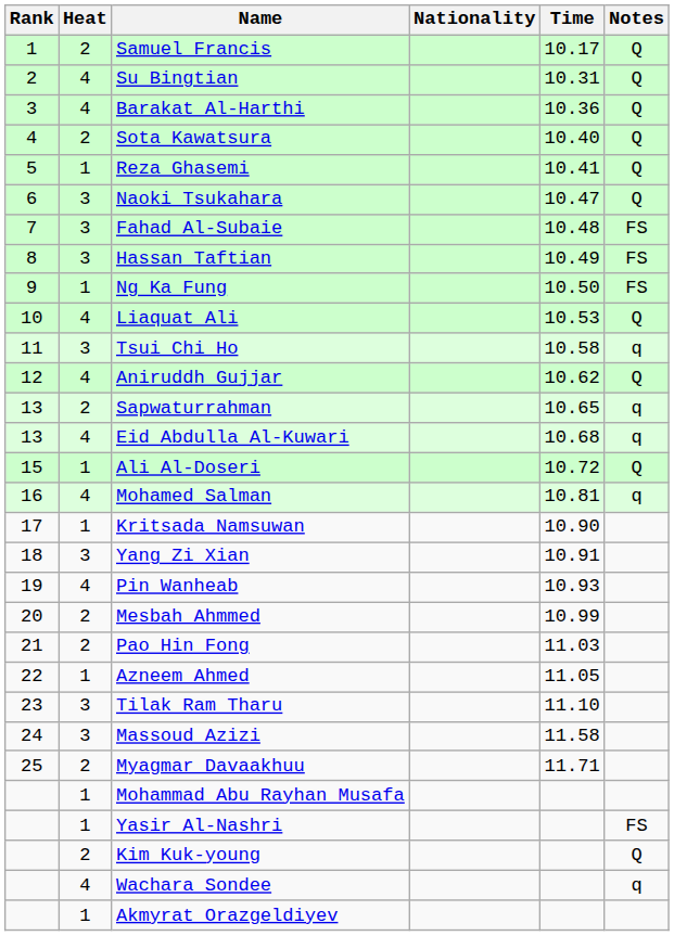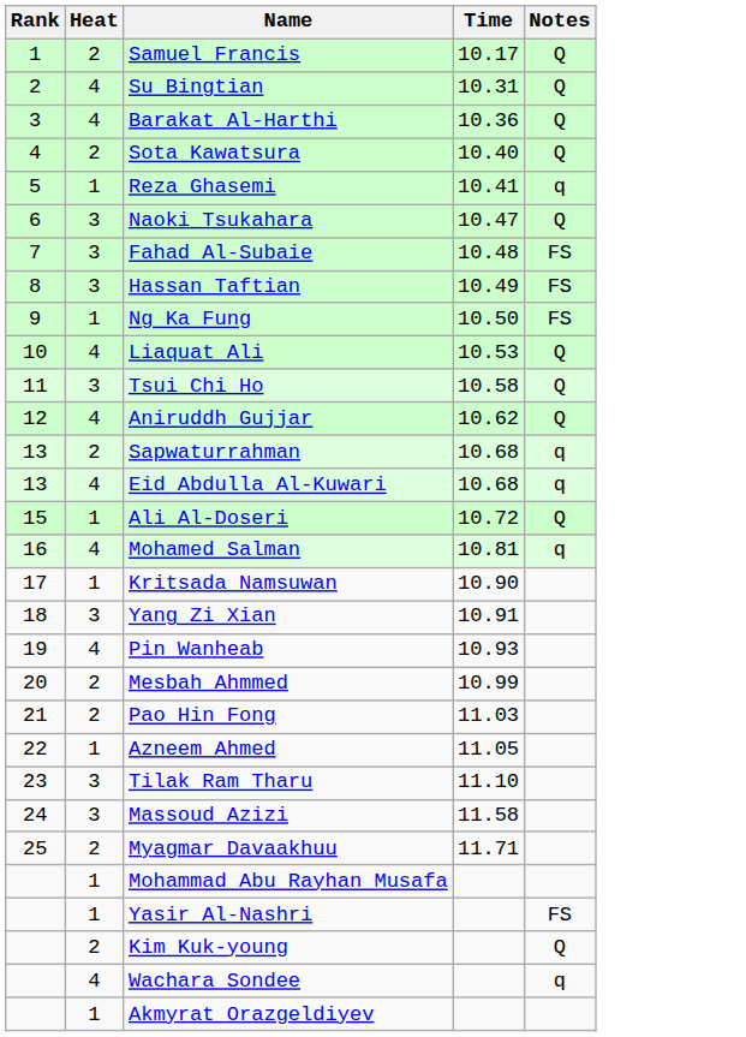 <table class="wikitable sortable" style="text-align:center; font-size:95%">
 <tr>
 <th>Rank</th>
 <th>Heat</th>
 <th>Name</th>
-<th>Nationality</th>
 <th>Time</th>
 <th>Notes</th>
 </tr>
 <tr bgcolor=ccffcc>
 <td>1</td>
 <td>2</td>
 <td align=left><a href='#'>Samuel Francis</a></td>
-<td align=left></td>
 <td>10.17</td>
 <td>Q</td>
 </tr>
 <tr bgcolor=ccffcc>
 <td>2</td>
 <td>4</td>
 <td align=left><a href='#'>Su Bingtian</a></td>
-<td align=left></td>
 <td>10.31</td>
 <td>Q</td>
 </tr>
 <tr bgcolor=ccffcc>
 <td>3</td>
 <td>4</td>
 <td align=left><a href='#'>Barakat Al-Harthi</a></td>
-<td align=left></td>
 <td>10.36</td>
 <td>Q</td>
 </tr>
 <tr bgcolor=ccffcc>
 <td>4</td>
 <td>2</td>
 <td align=left><a href='#'>Sota Kawatsura</a></td>
-<td align=left></td>
 <td>10.40</td>
 <td>Q</td>
 </tr>
 <tr bgcolor=ccffcc>
 <td>5</td>
 <td>1</td>
 <td align=left><a href='#'>Reza Ghasemi</a></td>
-<td align=left></td>
 <td>10.41</td>
-<td>Q</td>
+<td>q</td>
 </tr>
 <tr bgcolor=ccffcc>
 <td>6</td>
 <td>3</td>
 <td align=left><a href='#'>Naoki Tsukahara</a></td>
-<td align=left></td>
 <td>10.47</td>
 <td>Q</td>
 </tr>
 <tr bgcolor=ccffcc>
 <td>7</td>
 <td>3</td>
 <td align=left><a href='#'>Fahad Al-Subaie</a></td>
-<td align=left></td>
 <td>10.48</td>
 <td>FS</td>
 </tr>
 <tr bgcolor=ccffcc>
 <td>8</td>
 <td>3</td>
 <td align=left><a href='#'>Hassan Taftian</a></td>
-<td align=left></td>
 <td>10.49</td>
 <td>FS</td>
 </tr>
 <tr bgcolor=ccffcc>
 <td>9</td>
 <td>1</td>
 <td align=left><a href='#'>Ng Ka Fung</a></td>
-<td align=left></td>
 <td>10.50</td>
 <td>FS</td>
 </tr>
 <tr bgcolor=ccffcc>
 <td>10</td>
 <td>4</td>
 <td align=left><a href='#'>Liaquat Ali</a></td>
-<td align=left></td>
 <td>10.53</td>
 <td>Q</td>
 </tr>
 <tr bgcolor=ddffdd>
 <td>11</td>
 <td>3</td>
 <td align=left><a href='#'>Tsui Chi Ho</a></td>
-<td align=left></td>
 <td>10.58</td>
-<td>q</td>
+<td>Q</td>
 </tr>
 <tr bgcolor=ccffcc>
 <td>12</td>
 <td>4</td>
 <td align=left><a href='#'>Aniruddh Gujjar</a></td>
-<td align=left></td>
 <td>10.62</td>
 <td>Q</td>
 </tr>
 <tr bgcolor=ddffdd>
 <td>13</td>
 <td>2</td>
 <td align=left><a href='#'>Sapwaturrahman</a></td>
-<td align=left></td>
-<td>10.65</td>
+<td>10.68</td>
 <td>q</td>
 </tr>
 <tr bgcolor=ddffdd>
 <td>13</td>
 <td>4</td>
 <td align=left><a href='#'>Eid Abdulla Al-Kuwari</a></td>
-<td align=left></td>
 <td>10.68</td>
 <td>q</td>
 </tr>
 <tr bgcolor=ccffcc>
 <td>15</td>
 <td>1</td>
 <td align=left><a href='#'>Ali Al-Doseri</a></td>
-<td align=left></td>
 <td>10.72</td>
 <td>Q</td>
 </tr>
 <tr bgcolor=ddffdd>
 <td>16</td>
 <td>4</td>
 <td align=left><a href='#'>Mohamed Salman</a></td>
-<td align=left></td>
 <td>10.81</td>
 <td>q</td>
 </tr>
 <tr>
 <td>17</td>
 <td>1</td>
 <td align=left><a href='#'>Kritsada Namsuwan</a></td>
-<td align=left></td>
 <td>10.90</td>
 <td></td>
 </tr>
 <tr>
 <td>18</td>
 <td>3</td>
 <td align=left><a href='#'>Yang Zi Xian</a></td>
-<td align=left></td>
 <td>10.91</td>
 <td></td>
 </tr>
 <tr>
 <td>19</td>
 <td>4</td>
 <td align=left><a href='#'>Pin Wanheab</a></td>
-<td align=left></td>
 <td>10.93</td>
 <td></td>
 </tr>
 <tr>
 <td>20</td>
 <td>2</td>
 <td align=left><a href='#'>Mesbah Ahmmed</a></td>
-<td align=left></td>
 <td>10.99</td>
 <td></td>
 </tr>
 <tr>
 <td>21</td>
 <td>2</td>
 <td align=left><a href='#'>Pao Hin Fong</a></td>
-<td align=left></td>
 <td>11.03</td>
 <td></td>
 </tr>
 <tr>
 <td>22</td>
 <td>1</td>
 <td align=left><a href='#'>Azneem Ahmed</a></td>
-<td align=left></td>
 <td>11.05</td>
 <td></td>
 </tr>
 <tr>
 <td>23</td>
 <td>3</td>
 <td align=left><a href='#'>Tilak Ram Tharu</a></td>
-<td align=left></td>
 <td>11.10</td>
 <td></td>
 </tr>
 <tr>
 <td>24</td>
 <td>3</td>
 <td align=left><a href='#'>Massoud Azizi</a></td>
-<td align=left></td>
 <td>11.58</td>
 <td></td>
 </tr>
 <tr>
 <td>25</td>
 <td>2</td>
 <td align=left><a href='#'>Myagmar Davaakhuu</a></td>
-<td align=left></td>
 <td>11.71</td>
 <td></td>
 </tr>
 <tr>
 <td></td>
 <td>1</td>
 <td align=left><a href='#'>Mohammad Abu Rayhan Musafa</a></td>
-<td align=left></td>
 <td></td>
 <td></td>
 </tr>
 <tr>
 <td></td>
 <td>1</td>
 <td align=left><a href='#'>Yasir Al-Nashri</a></td>
-<td align=left></td>
 <td></td>
 <td>FS</td>
 </tr>
 <tr>
 <td></td>
 <td>2</td>
 <td align=left><a href='#'>Kim Kuk-young</a></td>
-<td align=left></td>
 <td></td>
 <td>Q</td>
 </tr>
 <tr>
 <td></td>
 <td>4</td>
 <td align=left><a href='#'>Wachara Sondee</a></td>
-<td align=left></td>
 <td></td>
 <td>q</td>
 </tr>
 <tr>
 <td></td>
 <td>1</td>
 <td align=left><a href='#'>Akmyrat Orazgeldiyev</a></td>
-<td align=left></td>
 <td></td>
 <td></td>
 </tr>
 </table>
